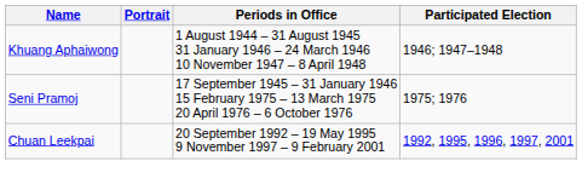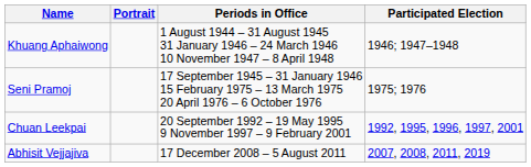 <table class="sortable wikitable">
 <tr>
 <th><a href='#'>Name</a></th>
 <th><a href='#'>Portrait</a></th>
 <th>Periods in Office</th>
 <th>Participated Election</th>
 </tr>
 <tr>
 <td><a href='#'>Khuang Aphaiwong</a></td>
 <td></td>
 <td>1 August 1944 – 31 August 1945<br>31 January 1946 – 24 March 1946<br>10 November 1947 – 8 April 1948</td>
 <td>1946; 1947–1948</td>
 </tr>
 <tr>
 <td><a href='#'>Seni Pramoj</a></td>
 <td></td>
 <td>17 September 1945 – 31 January 1946<br>15 February 1975 – 13 March 1975<br>20 April 1976 – 6 October 1976</td>
 <td>1975; 1976</td>
 </tr>
 <tr>
 <td><a href='#'>Chuan Leekpai</a></td>
 <td></td>
 <td>20 September 1992 – 19 May 1995<br>9 November 1997 – 9 February 2001</td>
 <td><a href='#'>1992</a>, <a href='#'>1995</a>, <a href='#'>1996</a>, <a href='#'>1997</a>, <a href='#'>2001</a></td>
 </tr>
+<tr>
+<td><a href='#'>Abhisit Vejjajiva</a></td>
+<td></td>
+<td>17 December 2008 – 5 August 2011</td>
+<td><a href='#'>2007</a>, <a href='#'>2008</a>, <a href='#'>2011</a>, <a href='#'>2019</a></td>
+</tr>
 </table>
